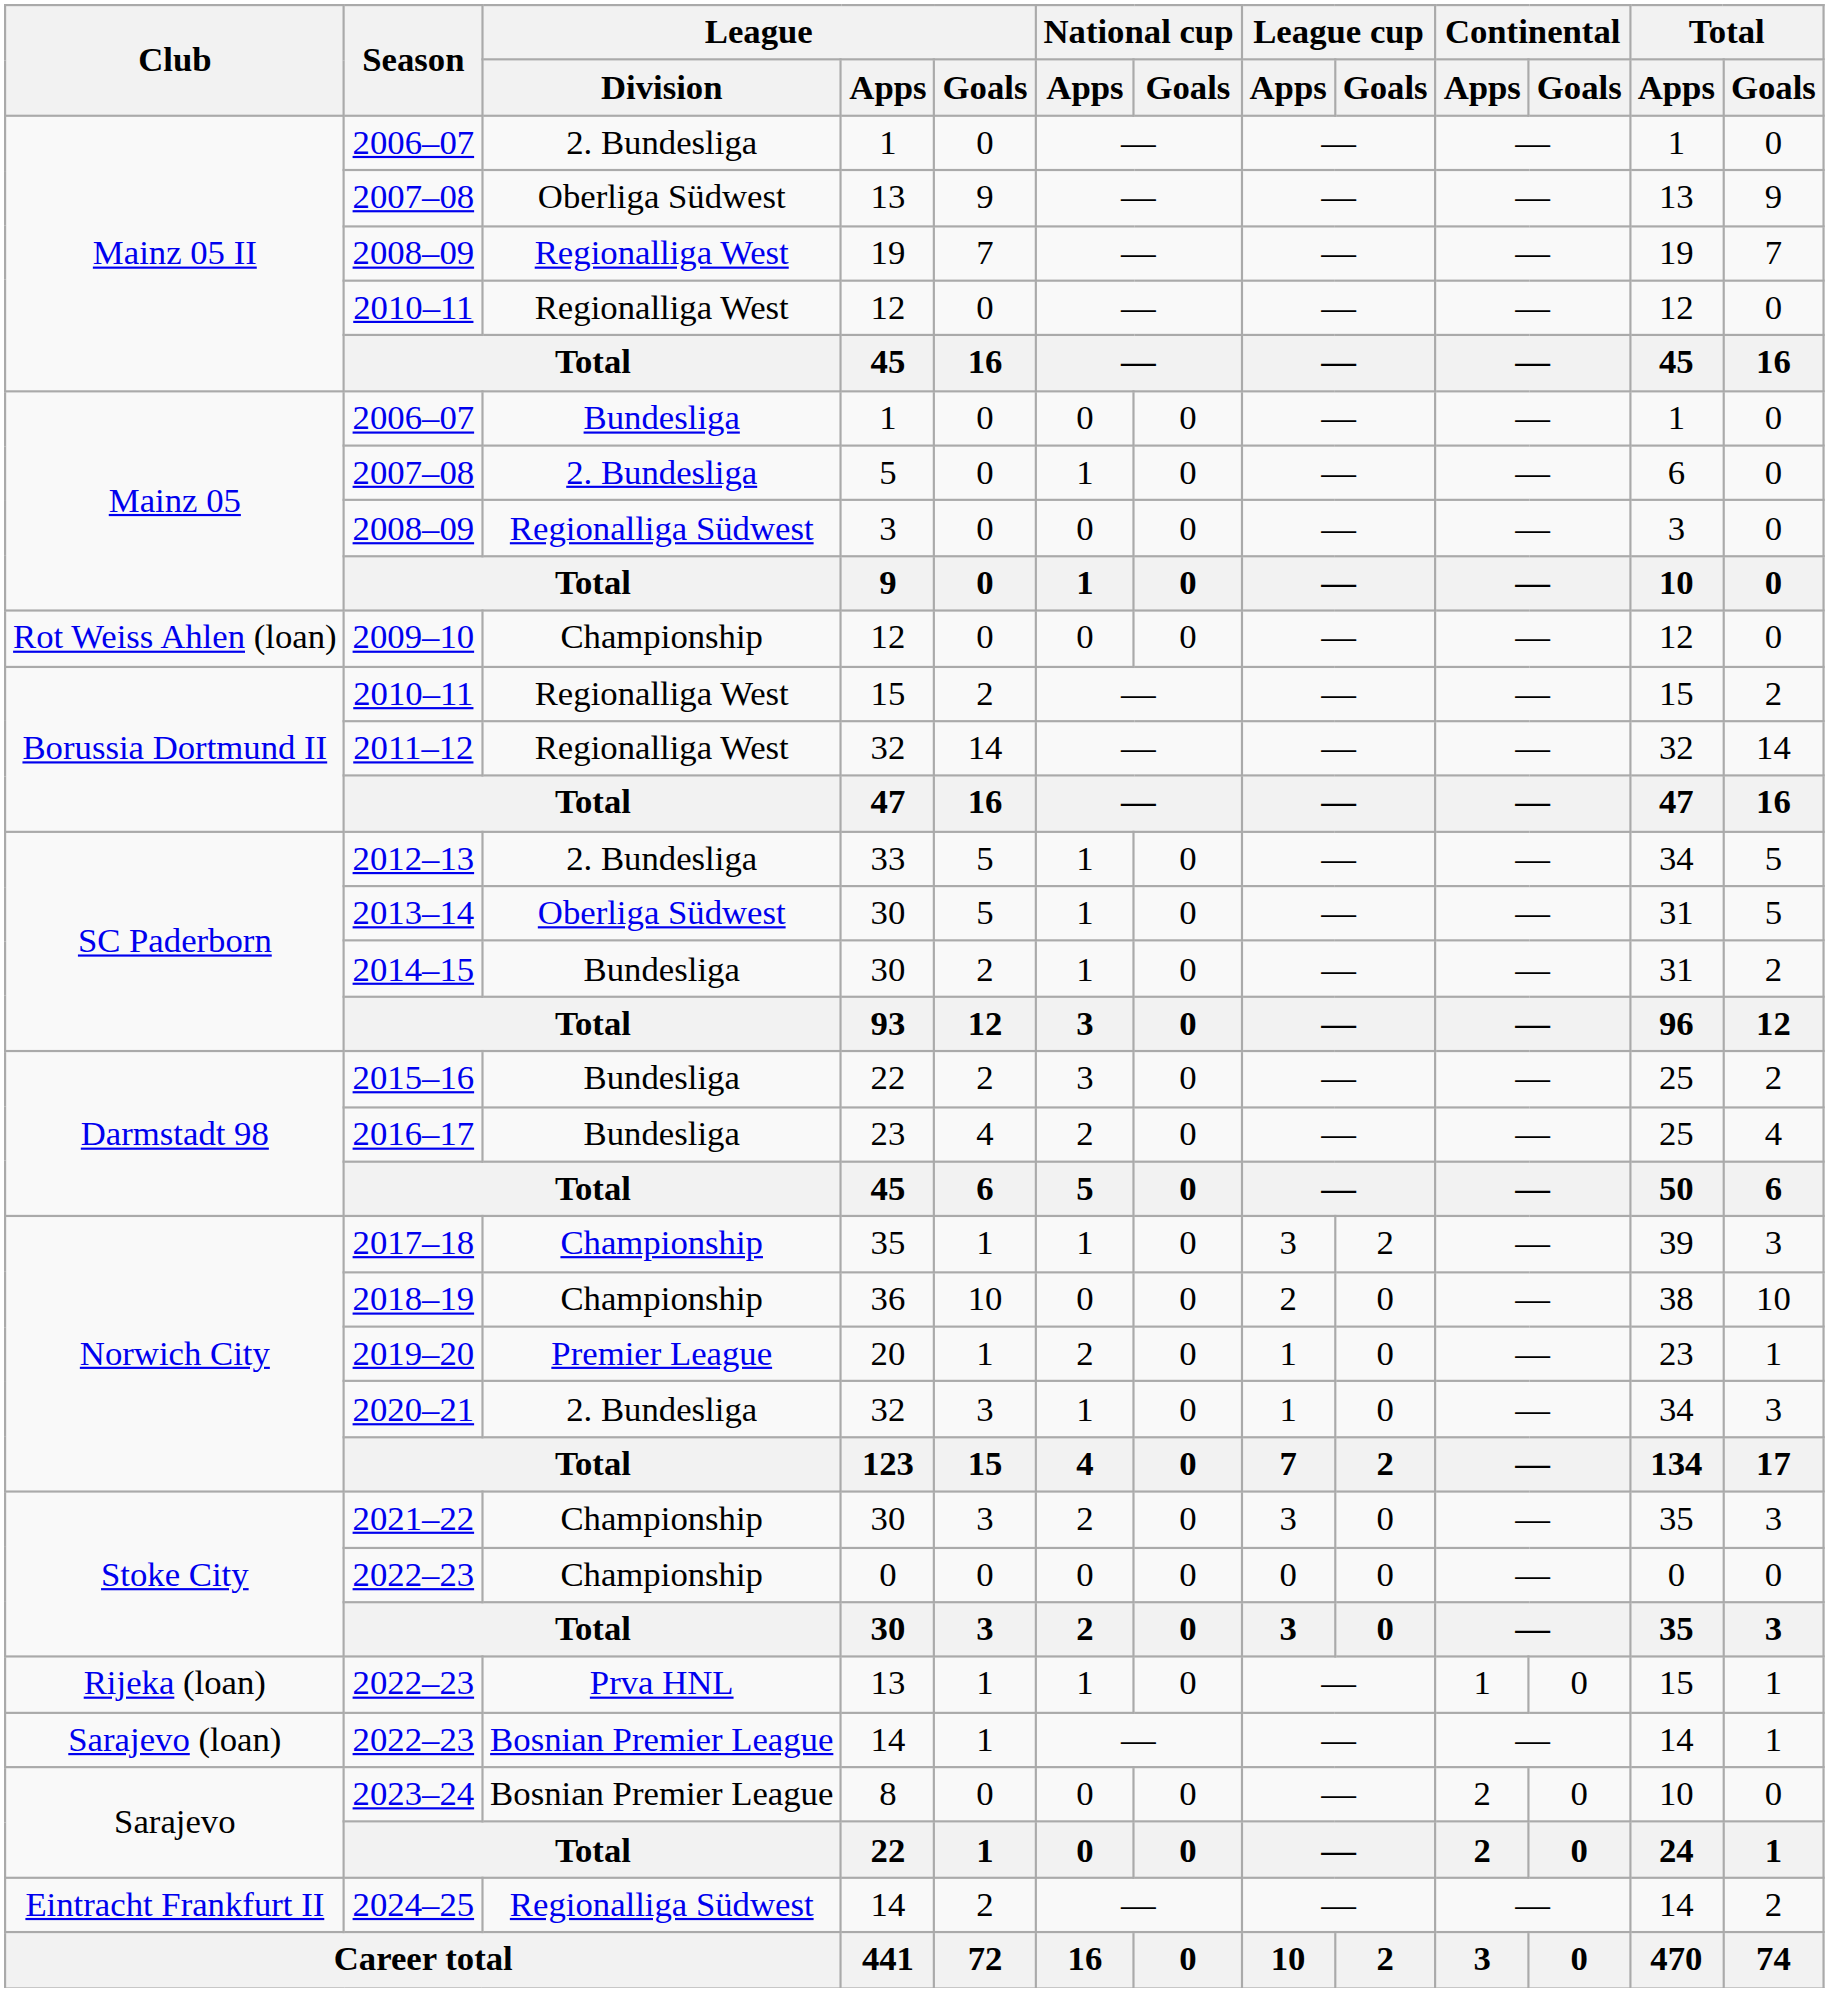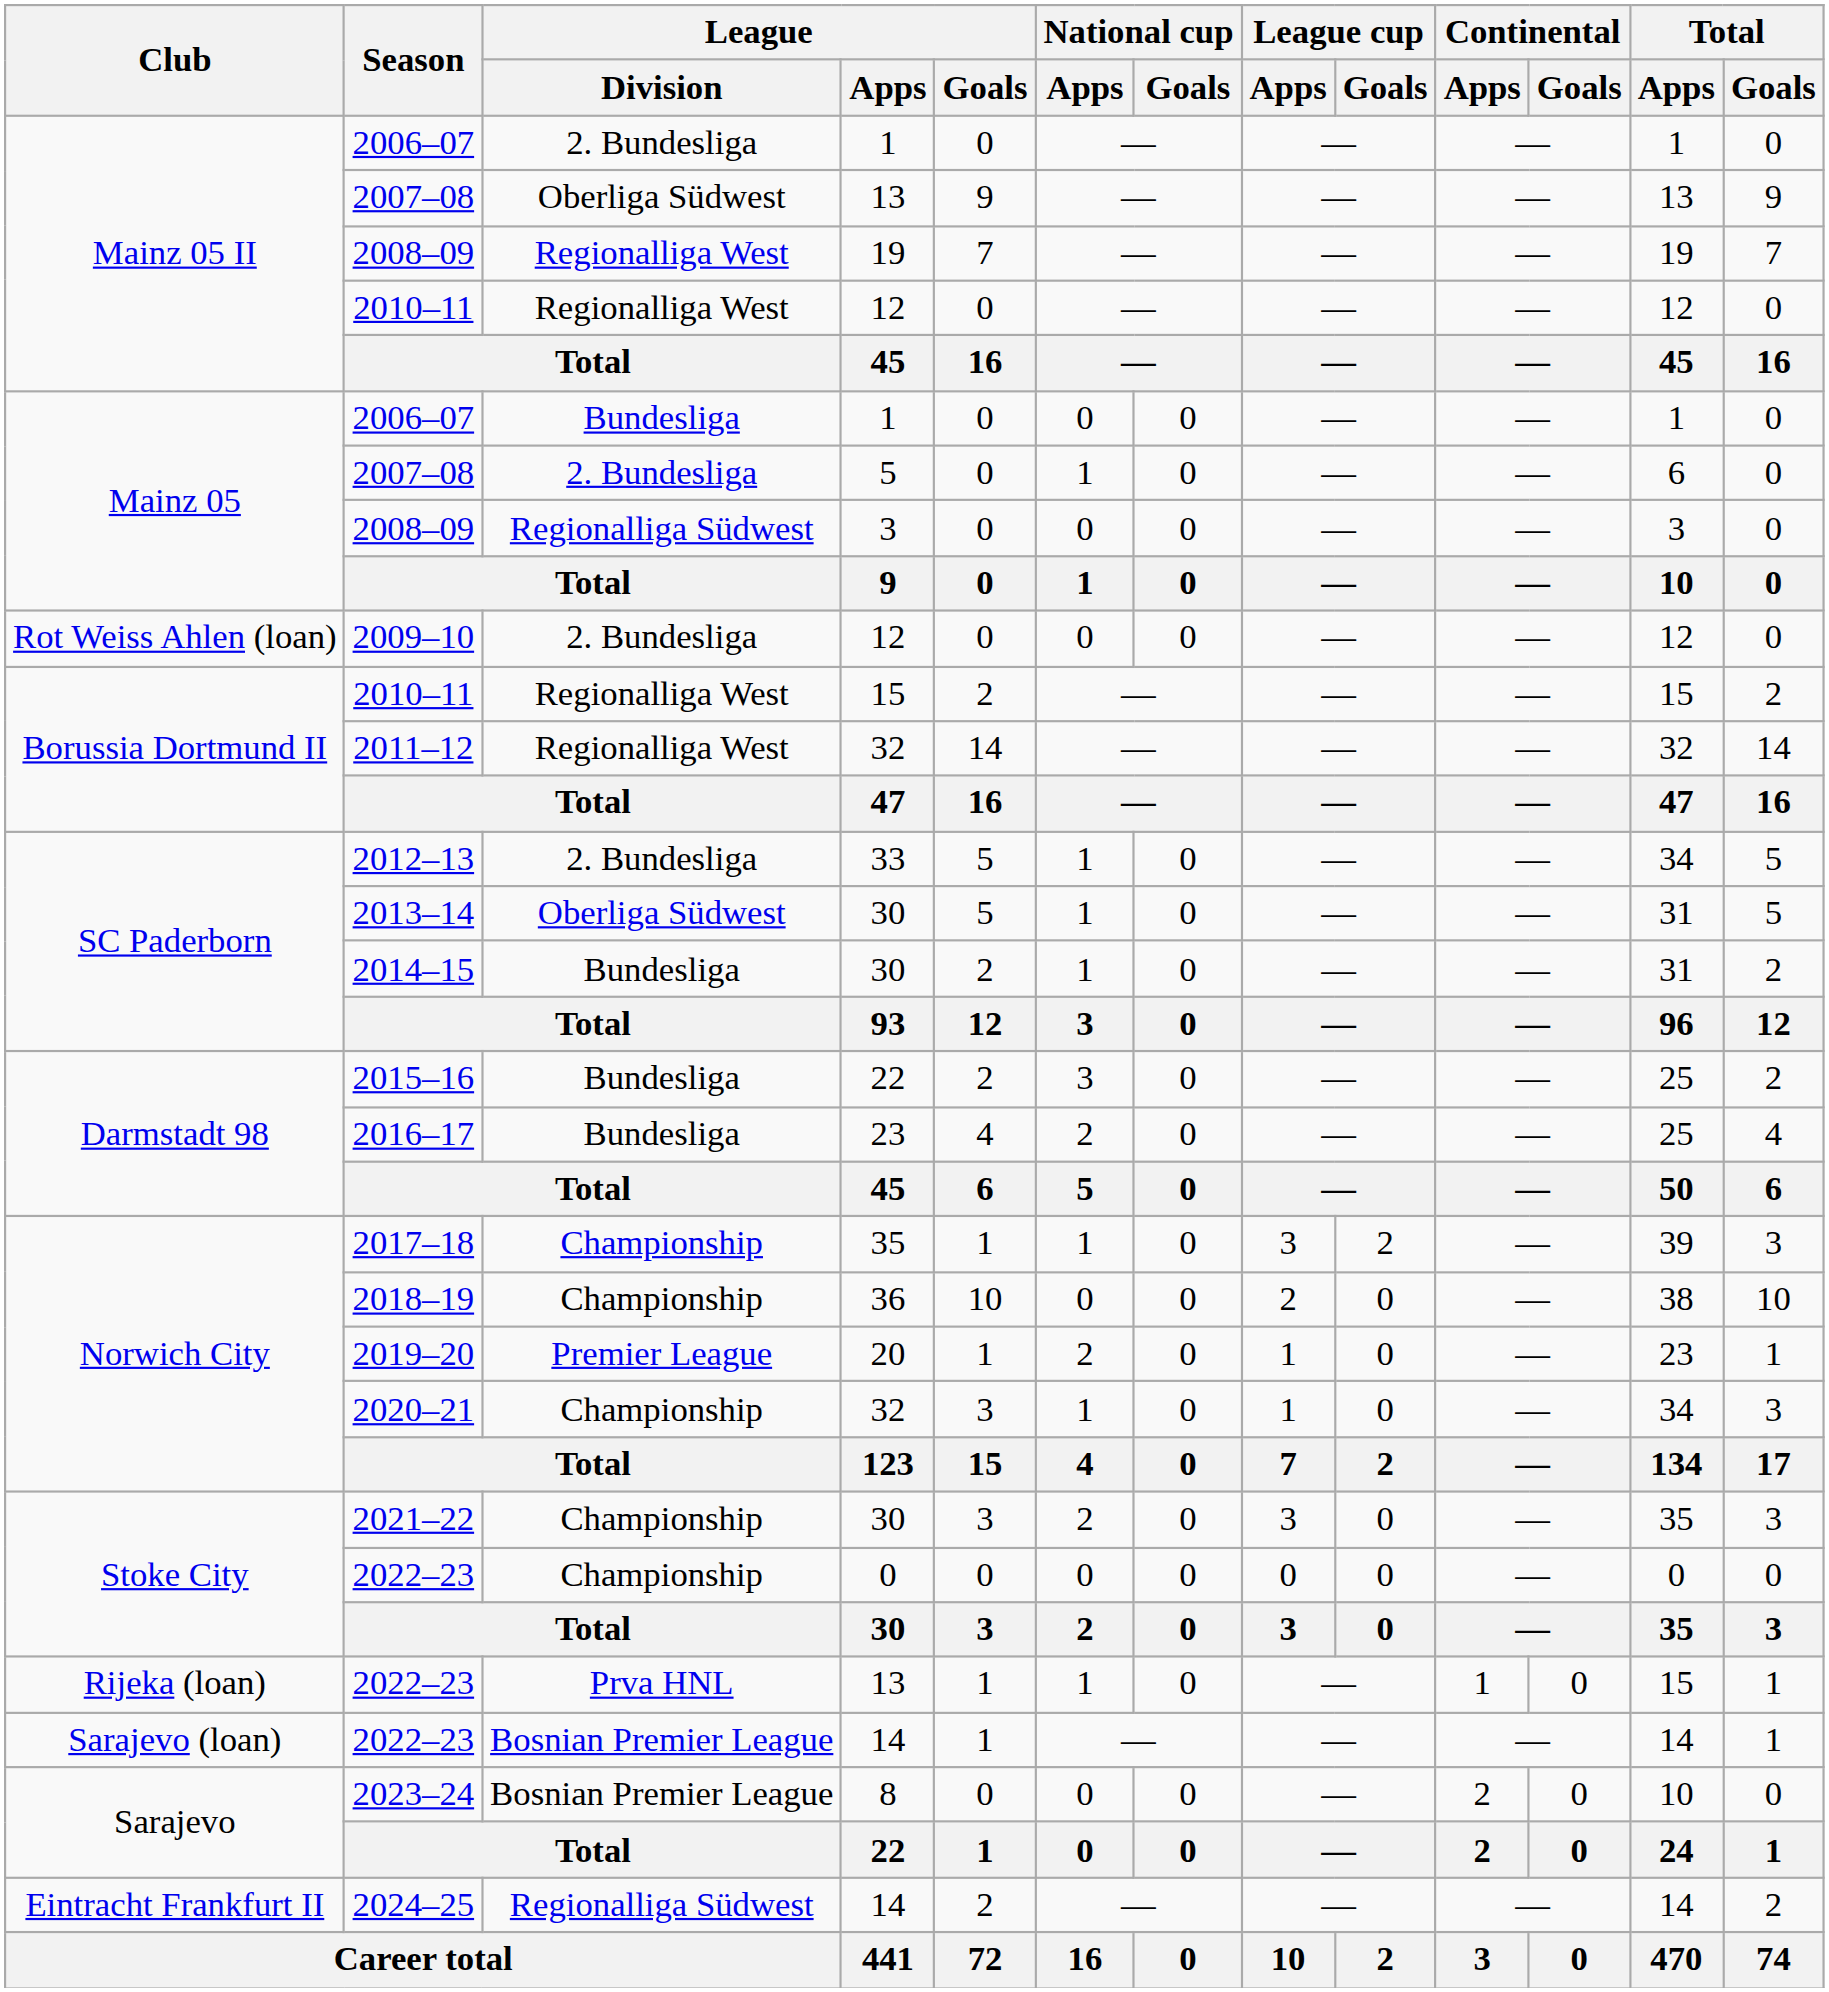 <table class="wikitable" style="text-align:center">
 <tr>
 <th rowspan=2>Club</th>
 <th rowspan=2>Season</th>
 <th colspan=3>League</th>
 <th colspan=2>National cup</th>
 <th colspan=2>League cup</th>
 <th colspan=2>Continental</th>
 <th colspan=2>Total</th>
 </tr>
 <tr>
 <th>Division</th>
 <th>Apps</th>
 <th>Goals</th>
 <th>Apps</th>
 <th>Goals</th>
 <th>Apps</th>
 <th>Goals</th>
 <th>Apps</th>
 <th>Goals</th>
 <th>Apps</th>
 <th>Goals</th>
 </tr>
 <tr>
 <td rowspan=5><a href='#'>Mainz 05 II</a></td>
 <td><a href='#'>2006–07</a></td>
 <td>2. Bundesliga</td>
 <td>1</td>
 <td>0</td>
 <td colspan=2>—</td>
 <td colspan=2>—</td>
 <td colspan=2>—</td>
 <td>1</td>
 <td>0</td>
 </tr>
 <tr>
 <td><a href='#'>2007–08</a></td>
 <td>Oberliga Südwest</td>
 <td>13</td>
 <td>9</td>
 <td colspan=2>—</td>
 <td colspan=2>—</td>
 <td colspan=2>—</td>
 <td>13</td>
 <td>9</td>
 </tr>
 <tr>
 <td><a href='#'>2008–09</a></td>
 <td><a href='#'>Regionalliga West</a></td>
 <td>19</td>
 <td>7</td>
 <td colspan=2>—</td>
 <td colspan=2>—</td>
 <td colspan=2>—</td>
 <td>19</td>
 <td>7</td>
 </tr>
 <tr>
 <td><a href='#'>2010–11</a></td>
 <td>Regionalliga West</td>
 <td>12</td>
 <td>0</td>
 <td colspan=2>—</td>
 <td colspan=2>—</td>
 <td colspan=2>—</td>
 <td>12</td>
 <td>0</td>
 </tr>
 <tr>
 <th colspan=2>Total</th>
 <th>45</th>
 <th>16</th>
 <th colspan=2>—</th>
 <th colspan=2>—</th>
 <th colspan=2>—</th>
 <th>45</th>
 <th>16</th>
 </tr>
 <tr>
 <td rowspan=4><a href='#'>Mainz 05</a></td>
 <td><a href='#'>2006–07</a></td>
 <td><a href='#'>Bundesliga</a></td>
 <td>1</td>
 <td>0</td>
 <td>0</td>
 <td>0</td>
 <td colspan=2>—</td>
 <td colspan=2>—</td>
 <td>1</td>
 <td>0</td>
 </tr>
 <tr>
 <td><a href='#'>2007–08</a></td>
 <td><a href='#'>2. Bundesliga</a></td>
 <td>5</td>
 <td>0</td>
 <td>1</td>
 <td>0</td>
 <td colspan=2>—</td>
 <td colspan=2>—</td>
 <td>6</td>
 <td>0</td>
 </tr>
 <tr>
 <td><a href='#'>2008–09</a></td>
 <td><a href='#'>Regionalliga Südwest</a></td>
 <td>3</td>
 <td>0</td>
 <td>0</td>
 <td>0</td>
 <td colspan=2>—</td>
 <td colspan=2>—</td>
 <td>3</td>
 <td>0</td>
 </tr>
 <tr>
 <th colspan=2>Total</th>
 <th>9</th>
 <th>0</th>
 <th>1</th>
 <th>0</th>
 <th colspan=2>—</th>
 <th colspan=2>—</th>
 <th>10</th>
 <th>0</th>
 </tr>
 <tr>
 <td><a href='#'>Rot Weiss Ahlen</a> (loan)</td>
 <td><a href='#'>2009–10</a></td>
-<td>Championship</td>
+<td>2. Bundesliga</td>
 <td>12</td>
 <td>0</td>
 <td>0</td>
 <td>0</td>
 <td colspan=2>—</td>
 <td colspan=2>—</td>
 <td>12</td>
 <td>0</td>
 </tr>
 <tr>
 <td rowspan=3><a href='#'>Borussia Dortmund II</a></td>
 <td><a href='#'>2010–11</a></td>
 <td>Regionalliga West</td>
 <td>15</td>
 <td>2</td>
 <td colspan=2>—</td>
 <td colspan=2>—</td>
 <td colspan=2>—</td>
 <td>15</td>
 <td>2</td>
 </tr>
 <tr>
 <td><a href='#'>2011–12</a></td>
 <td>Regionalliga West</td>
 <td>32</td>
 <td>14</td>
 <td colspan=2>—</td>
 <td colspan=2>—</td>
 <td colspan=2>—</td>
 <td>32</td>
 <td>14</td>
 </tr>
 <tr>
 <th colspan=2>Total</th>
 <th>47</th>
 <th>16</th>
 <th colspan=2>—</th>
 <th colspan=2>—</th>
 <th colspan=2>—</th>
 <th>47</th>
 <th>16</th>
 </tr>
 <tr>
 <td rowspan=4><a href='#'>SC Paderborn</a></td>
 <td><a href='#'>2012–13</a></td>
 <td>2. Bundesliga</td>
 <td>33</td>
 <td>5</td>
 <td>1</td>
 <td>0</td>
 <td colspan=2>—</td>
 <td colspan=2>—</td>
 <td>34</td>
 <td>5</td>
 </tr>
 <tr>
 <td><a href='#'>2013–14</a></td>
 <td><a href='#'>Oberliga Südwest</a></td>
 <td>30</td>
 <td>5</td>
 <td>1</td>
 <td>0</td>
 <td colspan=2>—</td>
 <td colspan=2>—</td>
 <td>31</td>
 <td>5</td>
 </tr>
 <tr>
 <td><a href='#'>2014–15</a></td>
 <td>Bundesliga</td>
 <td>30</td>
 <td>2</td>
 <td>1</td>
 <td>0</td>
 <td colspan=2>—</td>
 <td colspan=2>—</td>
 <td>31</td>
 <td>2</td>
 </tr>
 <tr>
 <th colspan=2>Total</th>
 <th>93</th>
 <th>12</th>
 <th>3</th>
 <th>0</th>
 <th colspan=2>—</th>
 <th colspan=2>—</th>
 <th>96</th>
 <th>12</th>
 </tr>
 <tr>
 <td rowspan=3><a href='#'>Darmstadt 98</a></td>
 <td><a href='#'>2015–16</a></td>
 <td>Bundesliga</td>
 <td>22</td>
 <td>2</td>
 <td>3</td>
 <td>0</td>
 <td colspan=2>—</td>
 <td colspan=2>—</td>
 <td>25</td>
 <td>2</td>
 </tr>
 <tr>
 <td><a href='#'>2016–17</a></td>
 <td>Bundesliga</td>
 <td>23</td>
 <td>4</td>
 <td>2</td>
 <td>0</td>
 <td colspan=2>—</td>
 <td colspan=2>—</td>
 <td>25</td>
 <td>4</td>
 </tr>
 <tr>
 <th colspan=2>Total</th>
 <th>45</th>
 <th>6</th>
 <th>5</th>
 <th>0</th>
 <th colspan=2>—</th>
 <th colspan=2>—</th>
 <th>50</th>
 <th>6</th>
 </tr>
 <tr>
 <td rowspan=5><a href='#'>Norwich City</a></td>
 <td><a href='#'>2017–18</a></td>
 <td><a href='#'>Championship</a></td>
 <td>35</td>
 <td>1</td>
 <td>1</td>
 <td>0</td>
 <td>3</td>
 <td>2</td>
 <td colspan=2>—</td>
 <td>39</td>
 <td>3</td>
 </tr>
 <tr>
 <td><a href='#'>2018–19</a></td>
 <td>Championship</td>
 <td>36</td>
 <td>10</td>
 <td>0</td>
 <td>0</td>
 <td>2</td>
 <td>0</td>
 <td colspan=2>—</td>
 <td>38</td>
 <td>10</td>
 </tr>
 <tr>
 <td><a href='#'>2019–20</a></td>
 <td><a href='#'>Premier League</a></td>
 <td>20</td>
 <td>1</td>
 <td>2</td>
 <td>0</td>
 <td>1</td>
 <td>0</td>
 <td colspan=2>—</td>
 <td>23</td>
 <td>1</td>
 </tr>
 <tr>
 <td><a href='#'>2020–21</a></td>
-<td>2. Bundesliga</td>
+<td>Championship</td>
 <td>32</td>
 <td>3</td>
 <td>1</td>
 <td>0</td>
 <td>1</td>
 <td>0</td>
 <td colspan=2>—</td>
 <td>34</td>
 <td>3</td>
 </tr>
 <tr>
 <th colspan=2>Total</th>
 <th>123</th>
 <th>15</th>
 <th>4</th>
 <th>0</th>
 <th>7</th>
 <th>2</th>
 <th colspan=2>—</th>
 <th>134</th>
 <th>17</th>
 </tr>
 <tr>
 <td rowspan=3><a href='#'>Stoke City</a></td>
 <td><a href='#'>2021–22</a></td>
 <td>Championship</td>
 <td>30</td>
 <td>3</td>
 <td>2</td>
 <td>0</td>
 <td>3</td>
 <td>0</td>
 <td colspan=2>—</td>
 <td>35</td>
 <td>3</td>
 </tr>
 <tr>
 <td><a href='#'>2022–23</a></td>
 <td>Championship</td>
 <td>0</td>
 <td>0</td>
 <td>0</td>
 <td>0</td>
 <td>0</td>
 <td>0</td>
 <td colspan=2>—</td>
 <td>0</td>
 <td>0</td>
 </tr>
 <tr>
 <th colspan=2>Total</th>
 <th>30</th>
 <th>3</th>
 <th>2</th>
 <th>0</th>
 <th>3</th>
 <th>0</th>
 <th colspan=2>—</th>
 <th>35</th>
 <th>3</th>
 </tr>
 <tr>
 <td><a href='#'>Rijeka</a> (loan)</td>
 <td><a href='#'>2022–23</a></td>
 <td><a href='#'>Prva HNL</a></td>
 <td>13</td>
 <td>1</td>
 <td>1</td>
 <td>0</td>
 <td colspan=2>—</td>
 <td>1</td>
 <td>0</td>
 <td>15</td>
 <td>1</td>
 </tr>
 <tr>
 <td><a href='#'>Sarajevo</a> (loan)</td>
 <td><a href='#'>2022–23</a></td>
 <td><a href='#'>Bosnian Premier League</a></td>
 <td>14</td>
 <td>1</td>
 <td colspan=2>—</td>
 <td colspan=2>—</td>
 <td colspan=2>—</td>
 <td>14</td>
 <td>1</td>
 </tr>
 <tr>
 <td rowspan=2>Sarajevo</td>
 <td><a href='#'>2023–24</a></td>
 <td>Bosnian Premier League</td>
 <td>8</td>
 <td>0</td>
 <td>0</td>
 <td>0</td>
 <td colspan=2>—</td>
 <td>2</td>
 <td>0</td>
 <td>10</td>
 <td>0</td>
 </tr>
 <tr>
 <th colspan=2>Total</th>
 <th>22</th>
 <th>1</th>
 <th>0</th>
 <th>0</th>
 <th colspan=2>—</th>
 <th>2</th>
 <th>0</th>
 <th>24</th>
 <th>1</th>
 </tr>
 <tr>
 <td><a href='#'>Eintracht Frankfurt II</a></td>
 <td><a href='#'>2024–25</a></td>
 <td><a href='#'>Regionalliga Südwest</a></td>
 <td>14</td>
 <td>2</td>
 <td colspan=2>—</td>
 <td colspan=2>—</td>
 <td colspan=2>—</td>
 <td>14</td>
 <td>2</td>
 </tr>
 <tr>
 <th colspan=3>Career total</th>
 <th>441</th>
 <th>72</th>
 <th>16</th>
 <th>0</th>
 <th>10</th>
 <th>2</th>
 <th>3</th>
 <th>0</th>
 <th>470</th>
 <th>74</th>
 </tr>
 </table>
